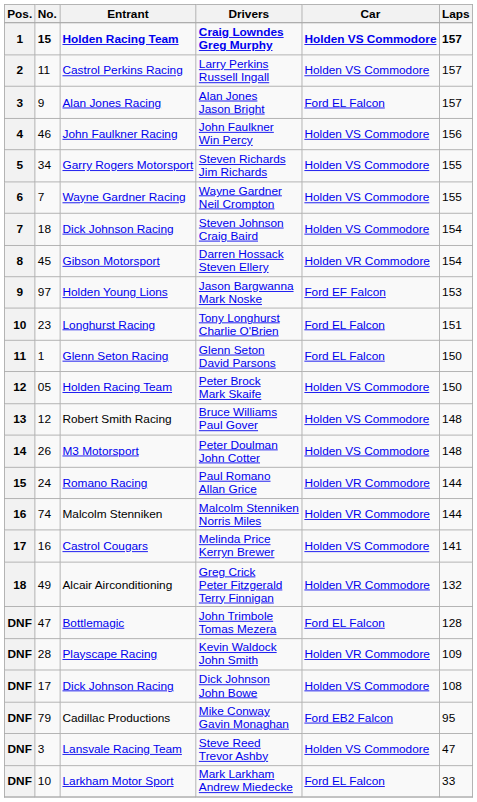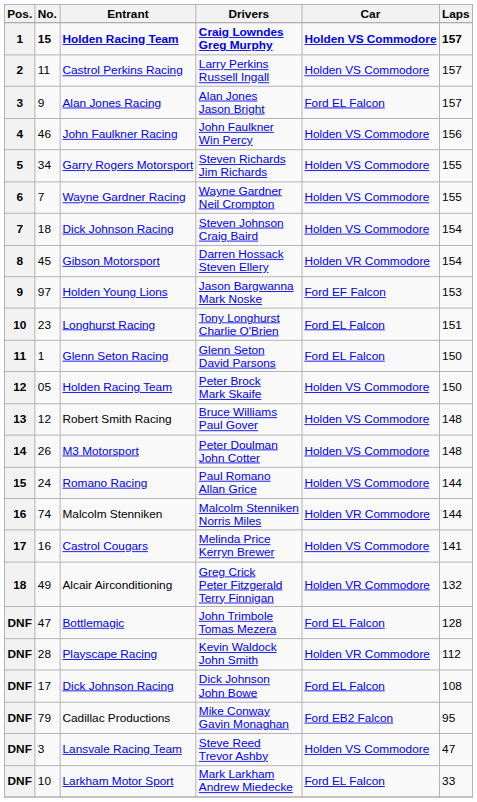 <table class="wikitable" style="font-size: 85%;">
 <tr>
 <th>Pos.</th>
 <th>No.</th>
 <th>Entrant</th>
 <th>Drivers</th>
 <th>Car</th>
 <th>Laps</th>
 </tr>
 <tr>
 </tr>
 <tr style="font-weight:bold">
 <th>1</th>
 <td>15</td>
 <td><a href='#'>Holden Racing Team</a></td>
 <td> <a href='#'>Craig Lowndes</a><br> <a href='#'>Greg Murphy</a></td>
 <td><a href='#'>Holden VS Commodore</a></td>
 <td>157</td>
 </tr>
 <tr>
 <th>2</th>
 <td>11</td>
 <td><a href='#'>Castrol Perkins Racing</a></td>
 <td> <a href='#'>Larry Perkins</a><br> <a href='#'>Russell Ingall</a></td>
 <td><a href='#'>Holden VS Commodore</a></td>
 <td>157</td>
 </tr>
 <tr>
 <th>3</th>
 <td>9</td>
 <td><a href='#'>Alan Jones Racing</a></td>
 <td> <a href='#'>Alan Jones</a><br> <a href='#'>Jason Bright</a></td>
 <td><a href='#'>Ford EL Falcon</a></td>
 <td>157</td>
 </tr>
 <tr>
 <th>4</th>
 <td>46</td>
 <td><a href='#'>John Faulkner Racing</a></td>
 <td> <a href='#'>John Faulkner</a><br> <a href='#'>Win Percy</a></td>
 <td><a href='#'>Holden VS Commodore</a></td>
 <td>156</td>
 </tr>
 <tr>
 <th>5</th>
 <td>34</td>
 <td><a href='#'>Garry Rogers Motorsport</a></td>
 <td> <a href='#'>Steven Richards</a><br> <a href='#'>Jim Richards</a></td>
 <td><a href='#'>Holden VS Commodore</a></td>
 <td>155</td>
 </tr>
 <tr>
 <th>6</th>
 <td>7</td>
 <td><a href='#'>Wayne Gardner Racing</a></td>
 <td> <a href='#'>Wayne Gardner</a><br> <a href='#'>Neil Crompton</a></td>
 <td><a href='#'>Holden VS Commodore</a></td>
 <td>155</td>
 </tr>
 <tr>
 <th>7</th>
 <td>18</td>
 <td><a href='#'>Dick Johnson Racing</a></td>
 <td> <a href='#'>Steven Johnson</a><br> <a href='#'>Craig Baird</a></td>
 <td><a href='#'>Holden VS Commodore</a></td>
 <td>154</td>
 </tr>
 <tr>
 <th>8</th>
 <td>45</td>
 <td><a href='#'>Gibson Motorsport</a></td>
 <td> <a href='#'>Darren Hossack</a><br> <a href='#'>Steven Ellery</a></td>
 <td><a href='#'>Holden VR Commodore</a></td>
 <td>154</td>
 </tr>
 <tr>
 <th>9</th>
 <td>97</td>
 <td><a href='#'>Holden Young Lions</a></td>
 <td> <a href='#'>Jason Bargwanna</a><br> <a href='#'>Mark Noske</a></td>
 <td><a href='#'>Ford EF Falcon</a></td>
 <td>153</td>
 </tr>
 <tr>
 <th>10</th>
 <td>23</td>
 <td><a href='#'>Longhurst Racing</a></td>
 <td> <a href='#'>Tony Longhurst</a><br> <a href='#'>Charlie O'Brien</a></td>
 <td><a href='#'>Ford EL Falcon</a></td>
 <td>151</td>
 </tr>
 <tr>
 <th>11</th>
 <td>1</td>
 <td><a href='#'>Glenn Seton Racing</a></td>
 <td> <a href='#'>Glenn Seton</a><br> <a href='#'>David Parsons</a></td>
 <td><a href='#'>Ford EL Falcon</a></td>
 <td>150</td>
 </tr>
 <tr>
 <th>12</th>
 <td>05</td>
 <td><a href='#'>Holden Racing Team</a></td>
 <td> <a href='#'>Peter Brock</a><br> <a href='#'>Mark Skaife</a></td>
 <td><a href='#'>Holden VS Commodore</a></td>
 <td>150</td>
 </tr>
 <tr>
 <th>13</th>
 <td>12</td>
 <td>Robert Smith Racing</td>
 <td> <a href='#'>Bruce Williams</a><br> <a href='#'>Paul Gover</a></td>
 <td><a href='#'>Holden VS Commodore</a></td>
 <td>148</td>
 </tr>
 <tr>
 <th>14</th>
 <td>26</td>
 <td><a href='#'>M3 Motorsport</a></td>
 <td> <a href='#'>Peter Doulman</a><br> <a href='#'>John Cotter</a></td>
 <td><a href='#'>Holden VS Commodore</a></td>
 <td>148</td>
 </tr>
 <tr>
 <th>15</th>
 <td>24</td>
 <td><a href='#'>Romano Racing</a></td>
 <td> <a href='#'>Paul Romano</a><br> <a href='#'>Allan Grice</a></td>
-<td><a href='#'>Holden VR Commodore</a></td>
+<td><a href='#'>Holden VS Commodore</a></td>
 <td>144</td>
 </tr>
 <tr>
 <th>16</th>
 <td>74</td>
 <td>Malcolm Stenniken</td>
 <td> <a href='#'>Malcolm Stenniken</a><br> <a href='#'>Norris Miles</a></td>
 <td><a href='#'>Holden VR Commodore</a></td>
 <td>144</td>
 </tr>
 <tr>
 <th>17</th>
 <td>16</td>
 <td><a href='#'>Castrol Cougars</a></td>
 <td> <a href='#'>Melinda Price</a><br> <a href='#'>Kerryn Brewer</a></td>
 <td><a href='#'>Holden VS Commodore</a></td>
 <td>141</td>
 </tr>
 <tr>
 <th>18</th>
 <td>49</td>
 <td>Alcair Airconditioning</td>
 <td> <a href='#'>Greg Crick</a><br> <a href='#'>Peter Fitzgerald</a><br> <a href='#'>Terry Finnigan</a></td>
 <td><a href='#'>Holden VR Commodore</a></td>
 <td>132</td>
 </tr>
 <tr>
 <th>DNF</th>
 <td>47</td>
 <td><a href='#'>Bottlemagic</a></td>
 <td> <a href='#'>John Trimbole</a><br> <a href='#'>Tomas Mezera</a></td>
 <td><a href='#'>Ford EL Falcon</a></td>
 <td>128</td>
 </tr>
 <tr>
 <th>DNF</th>
 <td>28</td>
 <td><a href='#'>Playscape Racing</a></td>
 <td> <a href='#'>Kevin Waldock</a><br> <a href='#'>John Smith</a></td>
 <td><a href='#'>Holden VR Commodore</a></td>
-<td>109</td>
+<td>112</td>
 </tr>
 <tr>
 <th>DNF</th>
 <td>17</td>
 <td><a href='#'>Dick Johnson Racing</a></td>
 <td> <a href='#'>Dick Johnson</a><br> <a href='#'>John Bowe</a></td>
-<td><a href='#'>Holden VS Commodore</a></td>
+<td><a href='#'>Ford EL Falcon</a></td>
 <td>108</td>
 </tr>
 <tr>
 <th>DNF</th>
 <td>79</td>
 <td>Cadillac Productions</td>
 <td> <a href='#'>Mike Conway</a><br> <a href='#'>Gavin Monaghan</a></td>
 <td><a href='#'>Ford EB2 Falcon</a></td>
 <td>95</td>
 </tr>
 <tr>
 <th>DNF</th>
 <td>3</td>
 <td><a href='#'>Lansvale Racing Team</a></td>
 <td> <a href='#'>Steve Reed</a><br> <a href='#'>Trevor Ashby</a></td>
 <td><a href='#'>Holden VS Commodore</a></td>
 <td>47</td>
 </tr>
 <tr>
 <th>DNF</th>
 <td>10</td>
 <td><a href='#'>Larkham Motor Sport</a></td>
 <td> <a href='#'>Mark Larkham</a><br> <a href='#'>Andrew Miedecke</a></td>
 <td><a href='#'>Ford EL Falcon</a></td>
 <td>33</td>
 </tr>
 <tr>
 </tr>
 </table>
